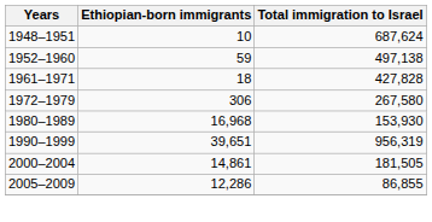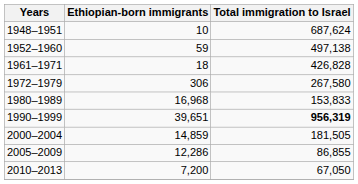 <table class="wikitable">
 <tr>
 <th>Years</th>
 <th>Ethiopian-born immigrants</th>
 <th>Total immigration to Israel</th>
 </tr>
 <tr>
 <td>1948–1951</td>
 <td align=right>10</td>
 <td align=right>687,624</td>
 </tr>
 <tr>
 <td>1952–1960</td>
 <td align=right>59</td>
 <td align=right>497,138</td>
 </tr>
 <tr>
 <td>1961–1971</td>
 <td align=right>18</td>
-<td align=right>427,828</td>
+<td align=right>426,828</td>
 </tr>
 <tr>
 <td>1972–1979</td>
 <td align=right>306</td>
 <td align=right>267,580</td>
 </tr>
 <tr>
 <td>1980–1989</td>
 <td align=right>16,968</td>
-<td align=right>153,930</td>
+<td align=right>153,833</td>
 </tr>
 <tr>
 <td>1990–1999</td>
 <td align=right>39,651</td>
-<td align=right>956,319</td>
+<td align=right><strong>956,319</strong></td>
 </tr>
 <tr>
 <td>2000–2004</td>
-<td align=right>14,861</td>
+<td align=right>14,859</td>
 <td align=right>181,505</td>
 </tr>
 <tr>
 <td>2005–2009</td>
 <td align="right">12,286</td>
 <td align=right>86,855</td>
 </tr>
 <tr>
+<td>2010–2013</td>
+<td align="right">7,200</td>
+<td align=right>67,050</td>
+</tr>
+<tr>
 </tr>
 </table>
